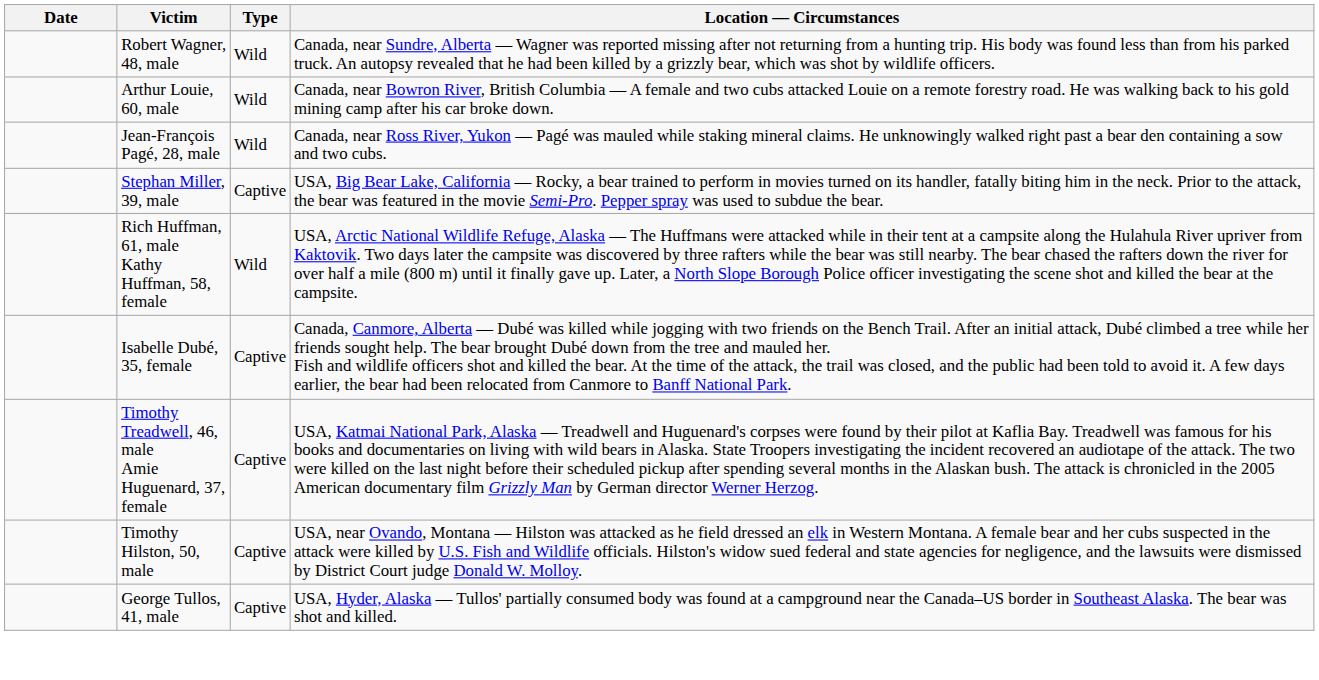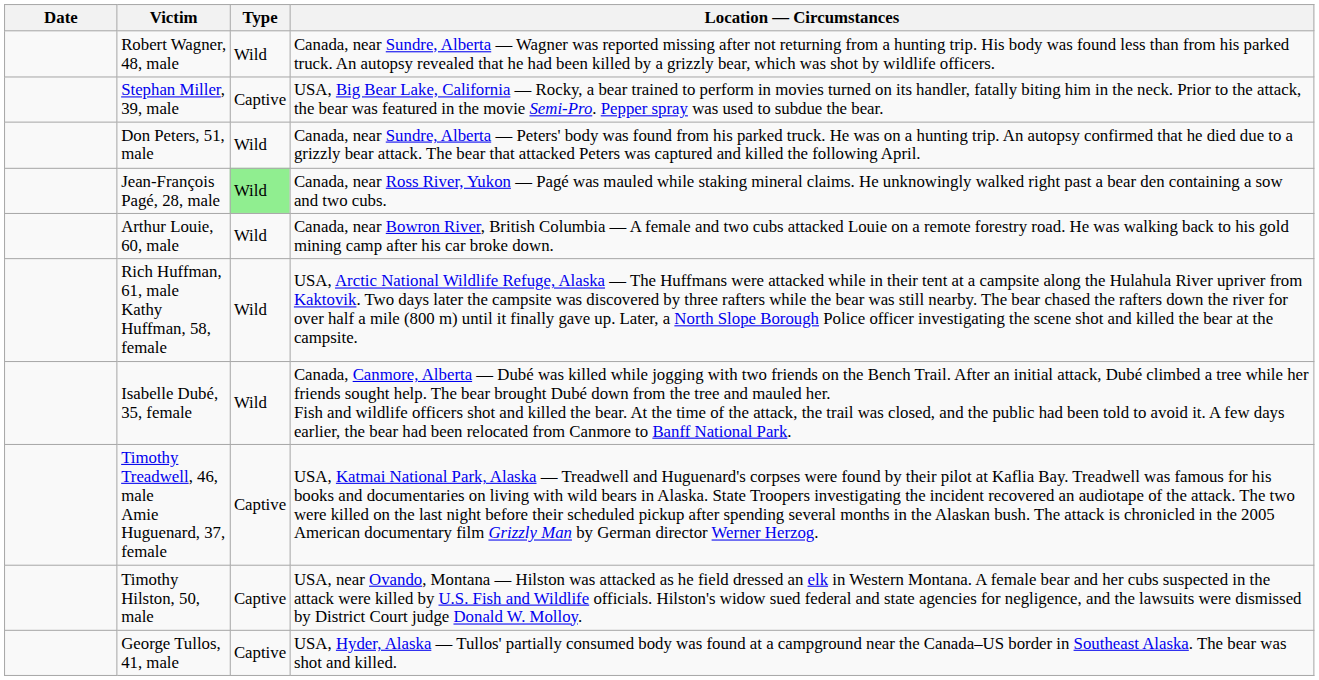 <table class="wikitable sortable">
 <tr>
 <th style="width:100px;">Date</th>
 <th style="width:100px;" class="unsortable">Victim</th>
 <th class="unsortable">Type</th>
 <th class=unsortable>Location — Circumstances</th>
 </tr>
 <tr>
 <td></td>
 <td>Robert Wagner, 48, male</td>
 <td>Wild</td>
 <td>Canada, near <a href='#'>Sundre, Alberta</a> — Wagner was reported missing after not returning from a hunting trip. His body was found less than  from his parked truck. An autopsy revealed that he had been killed by a grizzly bear, which was shot by wildlife officers.</td>
 </tr>
 <tr>
 <td></td>
-<td>Arthur Louie, 60, male</td>
+<td><a href='#'>Stephan Miller</a>, 39, male</td>
+<td>Captive</td>
+<td>USA, <a href='#'>Big Bear Lake, California</a> — Rocky, a bear trained to perform in movies turned on its handler, fatally biting him in the neck. Prior to the attack, the bear was featured in the movie <em><a href='#'>Semi-Pro</a></em>. <a href='#'>Pepper spray</a> was used to subdue the bear.</td>
+</tr>
+<tr>
+<td></td>
+<td>Don Peters, 51, male</td>
 <td>Wild</td>
-<td>Canada, near <a href='#'>Bowron River</a>, British Columbia — A female and two cubs attacked Louie on a remote forestry road. He was walking back to his gold mining camp after his car broke down.</td>
+<td>Canada, near <a href='#'>Sundre, Alberta</a> — Peters' body was found  from his parked truck. He was on a hunting trip. An autopsy confirmed that he died due to a grizzly bear attack. The bear that attacked Peters was captured and killed the following April.</td>
 </tr>
 <tr>
 <td></td>
 <td>Jean-François Pagé, 28, male</td>
-<td>Wild</td>
+<td style="background: lightgreen;">Wild</td>
 <td>Canada, near <a href='#'>Ross River, Yukon</a> — Pagé was mauled while staking mineral claims. He unknowingly walked right past a bear den containing a sow and two cubs.</td>
 </tr>
 <tr>
 <td></td>
-<td><a href='#'>Stephan Miller</a>, 39, male</td>
-<td>Captive</td>
-<td>USA, <a href='#'>Big Bear Lake, California</a> — Rocky, a bear trained to perform in movies turned on its handler, fatally biting him in the neck. Prior to the attack, the bear was featured in the movie <em><a href='#'>Semi-Pro</a></em>. <a href='#'>Pepper spray</a> was used to subdue the bear.</td>
+<td>Arthur Louie, 60, male</td>
+<td>Wild</td>
+<td>Canada, near <a href='#'>Bowron River</a>, British Columbia — A female and two cubs attacked Louie on a remote forestry road. He was walking back to his gold mining camp after his car broke down.</td>
 </tr>
 <tr>
 <td></td>
 <td>Rich Huffman, 61, male<br>Kathy Huffman, 58, female</td>
 <td>Wild</td>
 <td>USA, <a href='#'>Arctic National Wildlife Refuge, Alaska</a> — The Huffmans were attacked while in their tent at a campsite along the Hulahula River  upriver from <a href='#'>Kaktovik</a>. Two days later the campsite was discovered by three rafters while the bear was still nearby. The bear chased the rafters down the river for over half a mile (800 m) until it finally gave up. Later, a <a href='#'>North Slope Borough</a> Police officer investigating the scene shot and killed the bear at the campsite.</td>
 </tr>
 <tr>
 <td></td>
 <td>Isabelle Dubé, 35, female</td>
-<td>Captive</td>
+<td>Wild</td>
 <td>Canada, <a href='#'>Canmore, Alberta</a> — Dubé was killed while jogging with two friends on the Bench Trail. After an initial attack, Dubé climbed a tree while her friends sought help. The bear brought Dubé down from the tree and mauled her.<br>Fish and wildlife officers shot and killed the bear. At the time of the attack, the trail was closed, and the public had been told to avoid it. A few days earlier, the bear had been relocated from Canmore to <a href='#'>Banff National Park</a>.</td>
 </tr>
 <tr>
 <td></td>
 <td><a href='#'>Timothy Treadwell</a>, 46, male<br>Amie Huguenard, 37, female</td>
 <td>Captive</td>
 <td>USA, <a href='#'>Katmai National Park, Alaska</a> — Treadwell and Huguenard's corpses were found by their pilot at Kaflia Bay. Treadwell was famous for his books and documentaries on living with wild bears in Alaska. State Troopers investigating the incident recovered an audiotape of the attack. The two were killed on the last night before their scheduled pickup after spending several months in the Alaskan bush. The attack is chronicled in the 2005 American documentary film <em><a href='#'>Grizzly Man</a></em> by German director <a href='#'>Werner Herzog</a>.</td>
 </tr>
 <tr>
 <td></td>
 <td>Timothy Hilston, 50, male</td>
 <td>Captive</td>
 <td>USA, near <a href='#'>Ovando</a>, Montana — Hilston was attacked as he field dressed an <a href='#'>elk</a> in Western Montana. A female bear and her cubs suspected in the attack were killed by <a href='#'>U.S. Fish and Wildlife</a> officials. Hilston's widow sued federal and state agencies for negligence, and the lawsuits were dismissed by District Court judge <a href='#'>Donald W. Molloy</a>.</td>
 </tr>
 <tr>
 <td></td>
 <td>George Tullos, 41, male</td>
 <td>Captive</td>
 <td>USA, <a href='#'>Hyder, Alaska</a> — Tullos' partially consumed body was found at a campground near the Canada–US border in <a href='#'>Southeast Alaska</a>. The bear was shot and killed.</td>
 </tr>
 </table>
